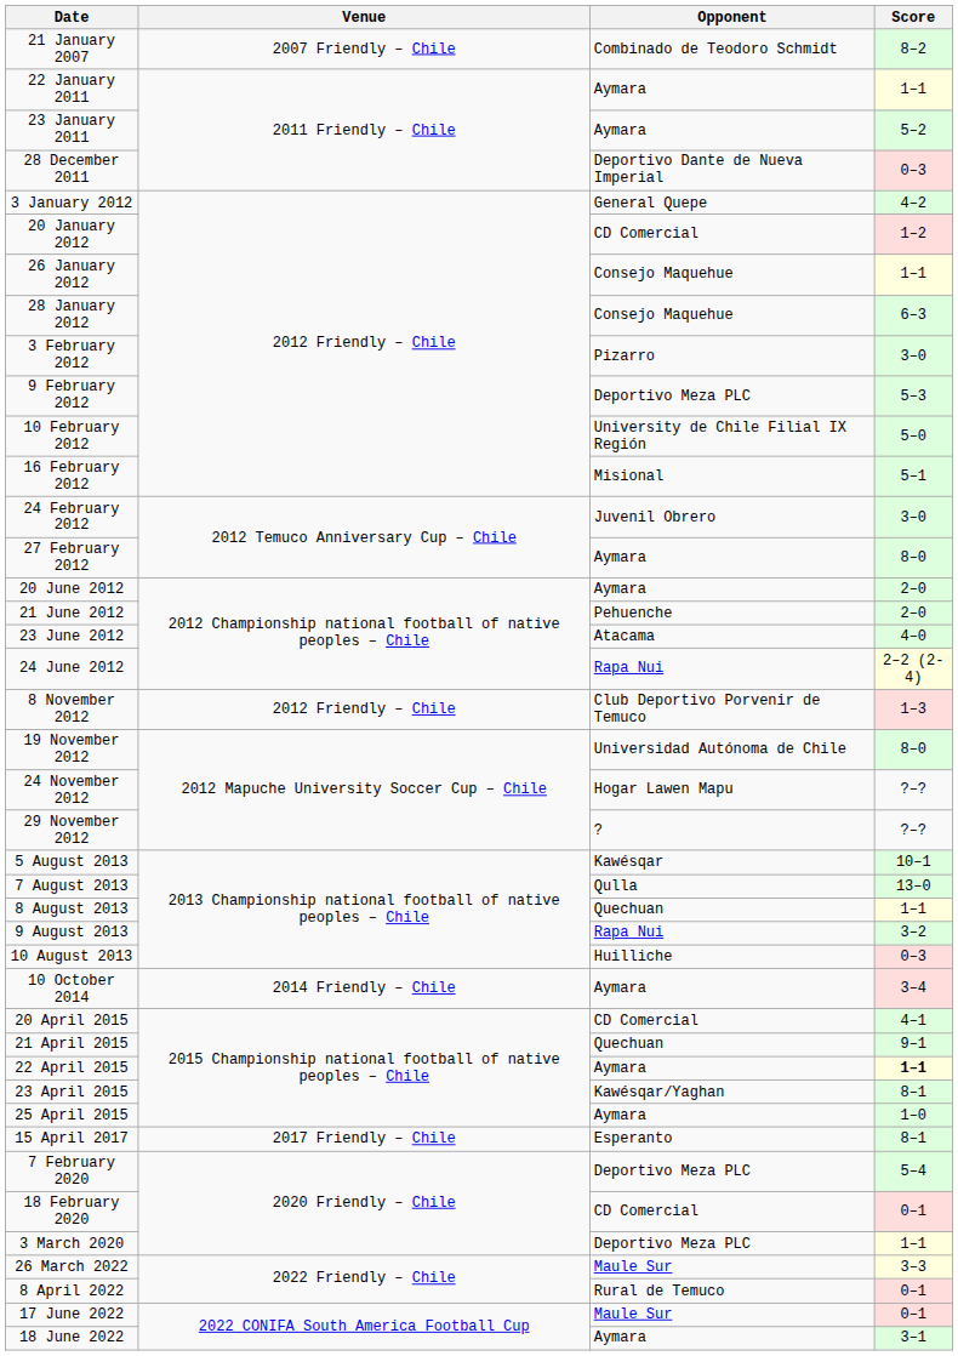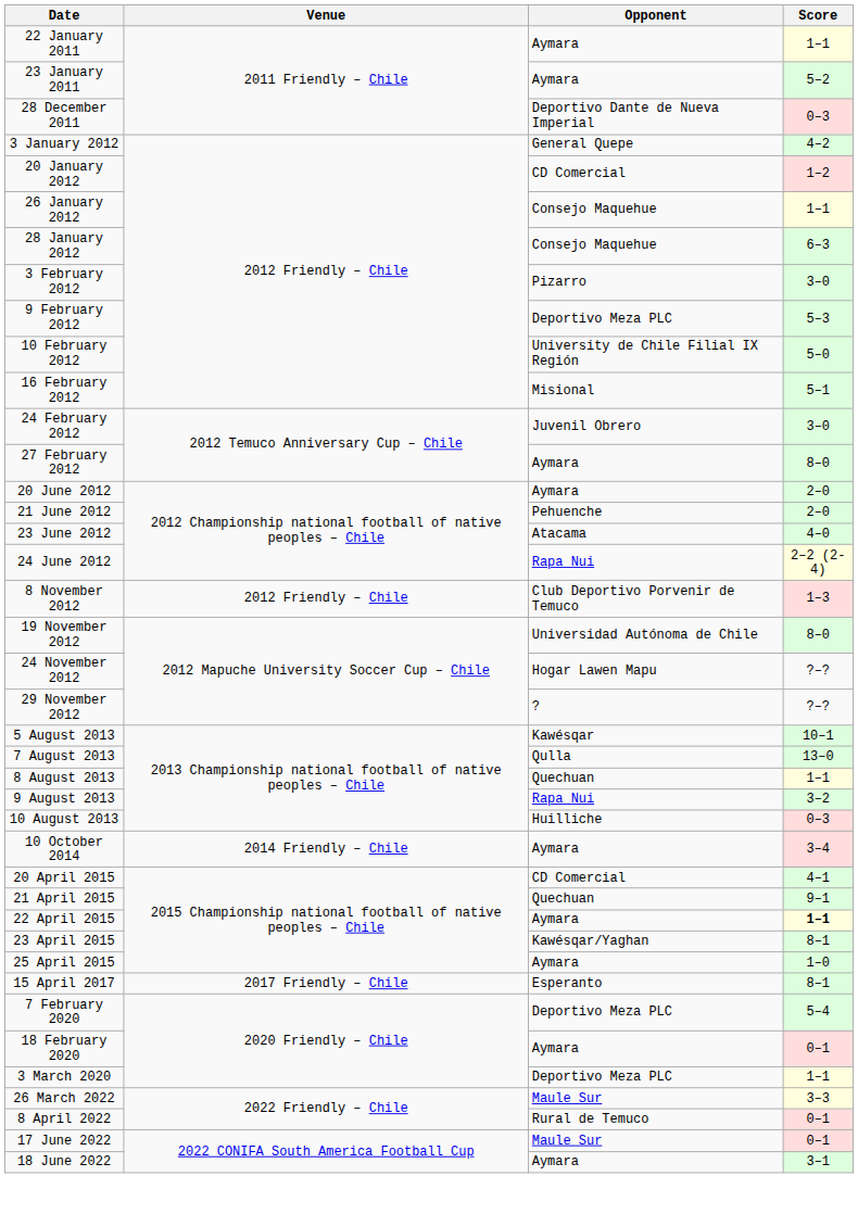 <table class="wikitable" style="width:850px; text-align:center;">
 <tr>
 <th>Date</th>
 <th>Venue</th>
 <th>Opponent</th>
 <th>Score</th>
-</tr>
-<tr>
-<td>21 January 2007</td>
-<td rowspan="1">2007 Friendly – <a href='#'>Chile</a></td>
-<td align="left">Combinado de Teodoro Schmidt</td>
-<td style="background:#dfd">8–2 </td>
 </tr>
 <tr>
 <td>22 January 2011</td>
 <td rowspan="3">2011 Friendly – <a href='#'>Chile</a></td>
 <td align="left"> Aymara</td>
 <td style="background:#ffd">1–1 </td>
 </tr>
 <tr>
 <td>23 January 2011</td>
 <td align="left"> Aymara</td>
 <td style="background:#dfd">5–2</td>
 </tr>
 <tr>
 <td>28 December 2011</td>
 <td align="left">Deportivo Dante de Nueva Imperial</td>
 <td style="background:#fdd">0–3 </td>
 </tr>
 <tr>
 <td>3 January 2012</td>
 <td rowspan="8">2012 Friendly – <a href='#'>Chile</a></td>
 <td align="left">General Quepe</td>
 <td style="background:#dfd">4–2 </td>
 </tr>
 <tr>
 <td>20 January 2012</td>
 <td align="left">CD Comercial</td>
 <td style="background:#fdd">1–2 </td>
 </tr>
 <tr>
 <td>26 January 2012</td>
 <td align="left">Consejo Maquehue</td>
 <td style="background:#ffd">1–1 </td>
 </tr>
 <tr>
 <td>28 January 2012</td>
 <td align="left">Consejo Maquehue</td>
 <td style="background:#dfd">6–3 </td>
 </tr>
 <tr>
 <td>3 February 2012</td>
 <td align="left">Pizarro</td>
 <td style="background:#dfd">3–0 </td>
 </tr>
 <tr>
 <td>9 February 2012</td>
 <td align="left">Deportivo Meza PLC</td>
 <td style="background:#dfd">5–3</td>
 </tr>
 <tr>
 <td>10 February 2012</td>
 <td align="left">University de Chile Filial IX Región</td>
 <td style="background:#dfd">5–0</td>
 </tr>
 <tr>
 <td>16 February 2012</td>
 <td align="left">Misional</td>
 <td style="background:#dfd">5–1</td>
 </tr>
 <tr>
 <td>24 February 2012</td>
 <td rowspan="2">2012 Temuco Anniversary Cup – <a href='#'>Chile</a></td>
 <td align="left">Juvenil Obrero</td>
 <td style="background:#dfd">3–0 </td>
 </tr>
 <tr>
 <td>27 February 2012</td>
 <td align="left"> Aymara</td>
 <td style="background:#dfd">8–0 </td>
 </tr>
 <tr>
 <td>20 June 2012</td>
 <td rowspan="4">2012 Championship national football of native peoples – <a href='#'>Chile</a></td>
 <td align="left"> Aymara</td>
 <td style="background:#dfd">2–0 </td>
 </tr>
 <tr>
 <td>21 June 2012</td>
 <td align="left"> Pehuenche</td>
 <td style="background:#dfd">2–0 </td>
 </tr>
 <tr>
 <td>23 June 2012</td>
 <td align="left"> Atacama</td>
 <td style="background:#dfd">4–0 </td>
 </tr>
 <tr>
 <td>24 June 2012</td>
 <td align="left"> <a href='#'>Rapa Nui</a></td>
 <td style="background:#ffd">2–2 (2-4) </td>
 </tr>
 <tr>
 <td>8 November 2012</td>
 <td rowspan="1">2012 Friendly – <a href='#'>Chile</a></td>
 <td align="left">Club Deportivo Porvenir de Temuco</td>
 <td style="background:#fdd">1–3 </td>
 </tr>
 <tr>
 <td>19 November 2012</td>
 <td rowspan="3">2012 Mapuche University Soccer Cup – <a href='#'>Chile</a></td>
 <td align="left">Universidad Autónoma de Chile</td>
 <td style="background:#dfd">8–0 </td>
 </tr>
 <tr>
 <td>24 November 2012</td>
 <td align="left">Hogar Lawen Mapu</td>
 <td>?–?</td>
 </tr>
 <tr>
 <td>29 November 2012</td>
 <td align="left">?</td>
 <td>?–?</td>
 </tr>
 <tr>
 <td>5 August 2013</td>
 <td rowspan="5">2013 Championship national football of native peoples – <a href='#'>Chile</a></td>
 <td align="left"> Kawésqar</td>
 <td style="background:#dfd">10–1 </td>
 </tr>
 <tr>
 <td>7 August 2013</td>
 <td align="left">Qulla</td>
 <td style="background:#dfd">13–0 </td>
 </tr>
 <tr>
 <td>8 August 2013</td>
 <td align="left"> Quechuan</td>
 <td style="background:#ffd">1–1 </td>
 </tr>
 <tr>
 <td>9 August 2013</td>
 <td align="left"> <a href='#'>Rapa Nui</a></td>
 <td style="background:#dfd">3–2 </td>
 </tr>
 <tr>
 <td>10 August 2013</td>
 <td align="left"> Huilliche</td>
 <td style="background:#fdd">0–3 </td>
 </tr>
 <tr>
 <td>10 October 2014</td>
 <td rowspan="1">2014 Friendly – <a href='#'>Chile</a></td>
 <td align="left"> Aymara</td>
 <td style="background:#fdd">3–4</td>
 </tr>
 <tr>
 <td>20 April 2015</td>
 <td rowspan="5">2015 Championship national football of native peoples – <a href='#'>Chile</a></td>
 <td align="left">CD Comercial</td>
 <td style="background:#dfd">4–1 </td>
 </tr>
 <tr>
 <td>21 April 2015</td>
 <td align="left"> Quechuan</td>
 <td style="background:#dfd">9–1 </td>
 </tr>
 <tr>
 <td>22 April 2015</td>
 <td align="left"> Aymara</td>
 <td style="background:#ffd"><strong>1–1 </strong></td>
 </tr>
 <tr>
 <td>23 April 2015</td>
 <td align="left"> Kawésqar/Yaghan</td>
 <td style="background:#dfd">8–1 </td>
 </tr>
 <tr>
 <td>25 April 2015</td>
 <td align="left"> Aymara</td>
 <td style="background:#dfd">1–0 </td>
 </tr>
 <tr>
 <td>15 April 2017</td>
 <td rowspan="1">2017 Friendly – <a href='#'>Chile</a></td>
 <td align="left"> Esperanto</td>
 <td style="background:#dfd">8–1 </td>
 </tr>
 <tr>
 <td>7 February 2020</td>
 <td rowspan="3">2020 Friendly – <a href='#'>Chile</a></td>
 <td align="left">Deportivo Meza PLC</td>
 <td style="background:#dfd">5–4</td>
 </tr>
 <tr>
 <td>18 February 2020</td>
-<td align="left">CD Comercial</td>
+<td align="left"> Aymara</td>
 <td style="background:#fdd">0–1</td>
 </tr>
 <tr>
 <td>3 March 2020</td>
 <td align="left">Deportivo Meza PLC</td>
 <td style="background:#ffd">1–1</td>
 </tr>
 <tr>
 <td>26 March 2022</td>
 <td rowspan="2">2022 Friendly – <a href='#'>Chile</a></td>
 <td align="left"> <a href='#'>Maule Sur</a></td>
 <td style="background:#ffd">3–3 </td>
 </tr>
 <tr>
 <td>8 April 2022</td>
 <td align="left">Rural de Temuco</td>
 <td style="background:#fdd">0–1</td>
 </tr>
 <tr>
 <td>17 June 2022</td>
 <td rowspan="2"><a href='#'>2022 CONIFA South America Football Cup</a></td>
 <td align="left"> <a href='#'>Maule Sur</a></td>
 <td style="background:#fdd">0–1</td>
 </tr>
 <tr>
 <td>18 June 2022</td>
 <td align="left"> Aymara</td>
 <td style="background:#dfd">3–1</td>
 </tr>
 </table>
